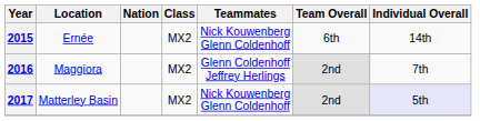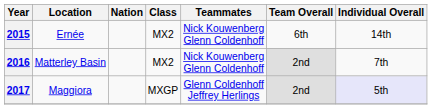 <table class="wikitable" style="font-size: 85%; text-align:center">
 <tr>
 <th>Year</th>
 <th>Location</th>
 <th>Nation</th>
 <th>Class</th>
 <th>Teammates</th>
 <th>Team Overall</th>
 <th>Individual Overall</th>
 </tr>
 <tr>
 <th><a href='#'>2015</a></th>
 <td> <a href='#'>Ernée</a></td>
 <td></td>
 <td>MX2</td>
 <td><a href='#'>Nick Kouwenberg</a><br><a href='#'>Glenn Coldenhoff</a></td>
 <td>6th</td>
 <td>14th</td>
 </tr>
 <tr>
 <th><a href='#'>2016</a></th>
-<td> <a href='#'>Maggiora</a></td>
+<td> <a href='#'>Matterley Basin</a></td>
 <td></td>
 <td>MX2</td>
-<td><a href='#'>Glenn Coldenhoff</a><br><a href='#'>Jeffrey Herlings</a></td>
+<td><a href='#'>Nick Kouwenberg</a><br><a href='#'>Glenn Coldenhoff</a></td>
 <td style="background:#dfdfdf;">2nd</td>
 <td>7th</td>
 </tr>
 <tr>
 <th><a href='#'>2017</a></th>
-<td> <a href='#'>Matterley Basin</a></td>
+<td> <a href='#'>Maggiora</a></td>
 <td></td>
-<td>MX2</td>
-<td><a href='#'>Nick Kouwenberg</a><br><a href='#'>Glenn Coldenhoff</a></td>
+<td>MXGP</td>
+<td><a href='#'>Glenn Coldenhoff</a><br><a href='#'>Jeffrey Herlings</a></td>
 <td style="background:#dfdfdf;">2nd</td>
 <td style="background: lavender;">5th</td>
 </tr>
 <tr>
 </tr>
 </table>
